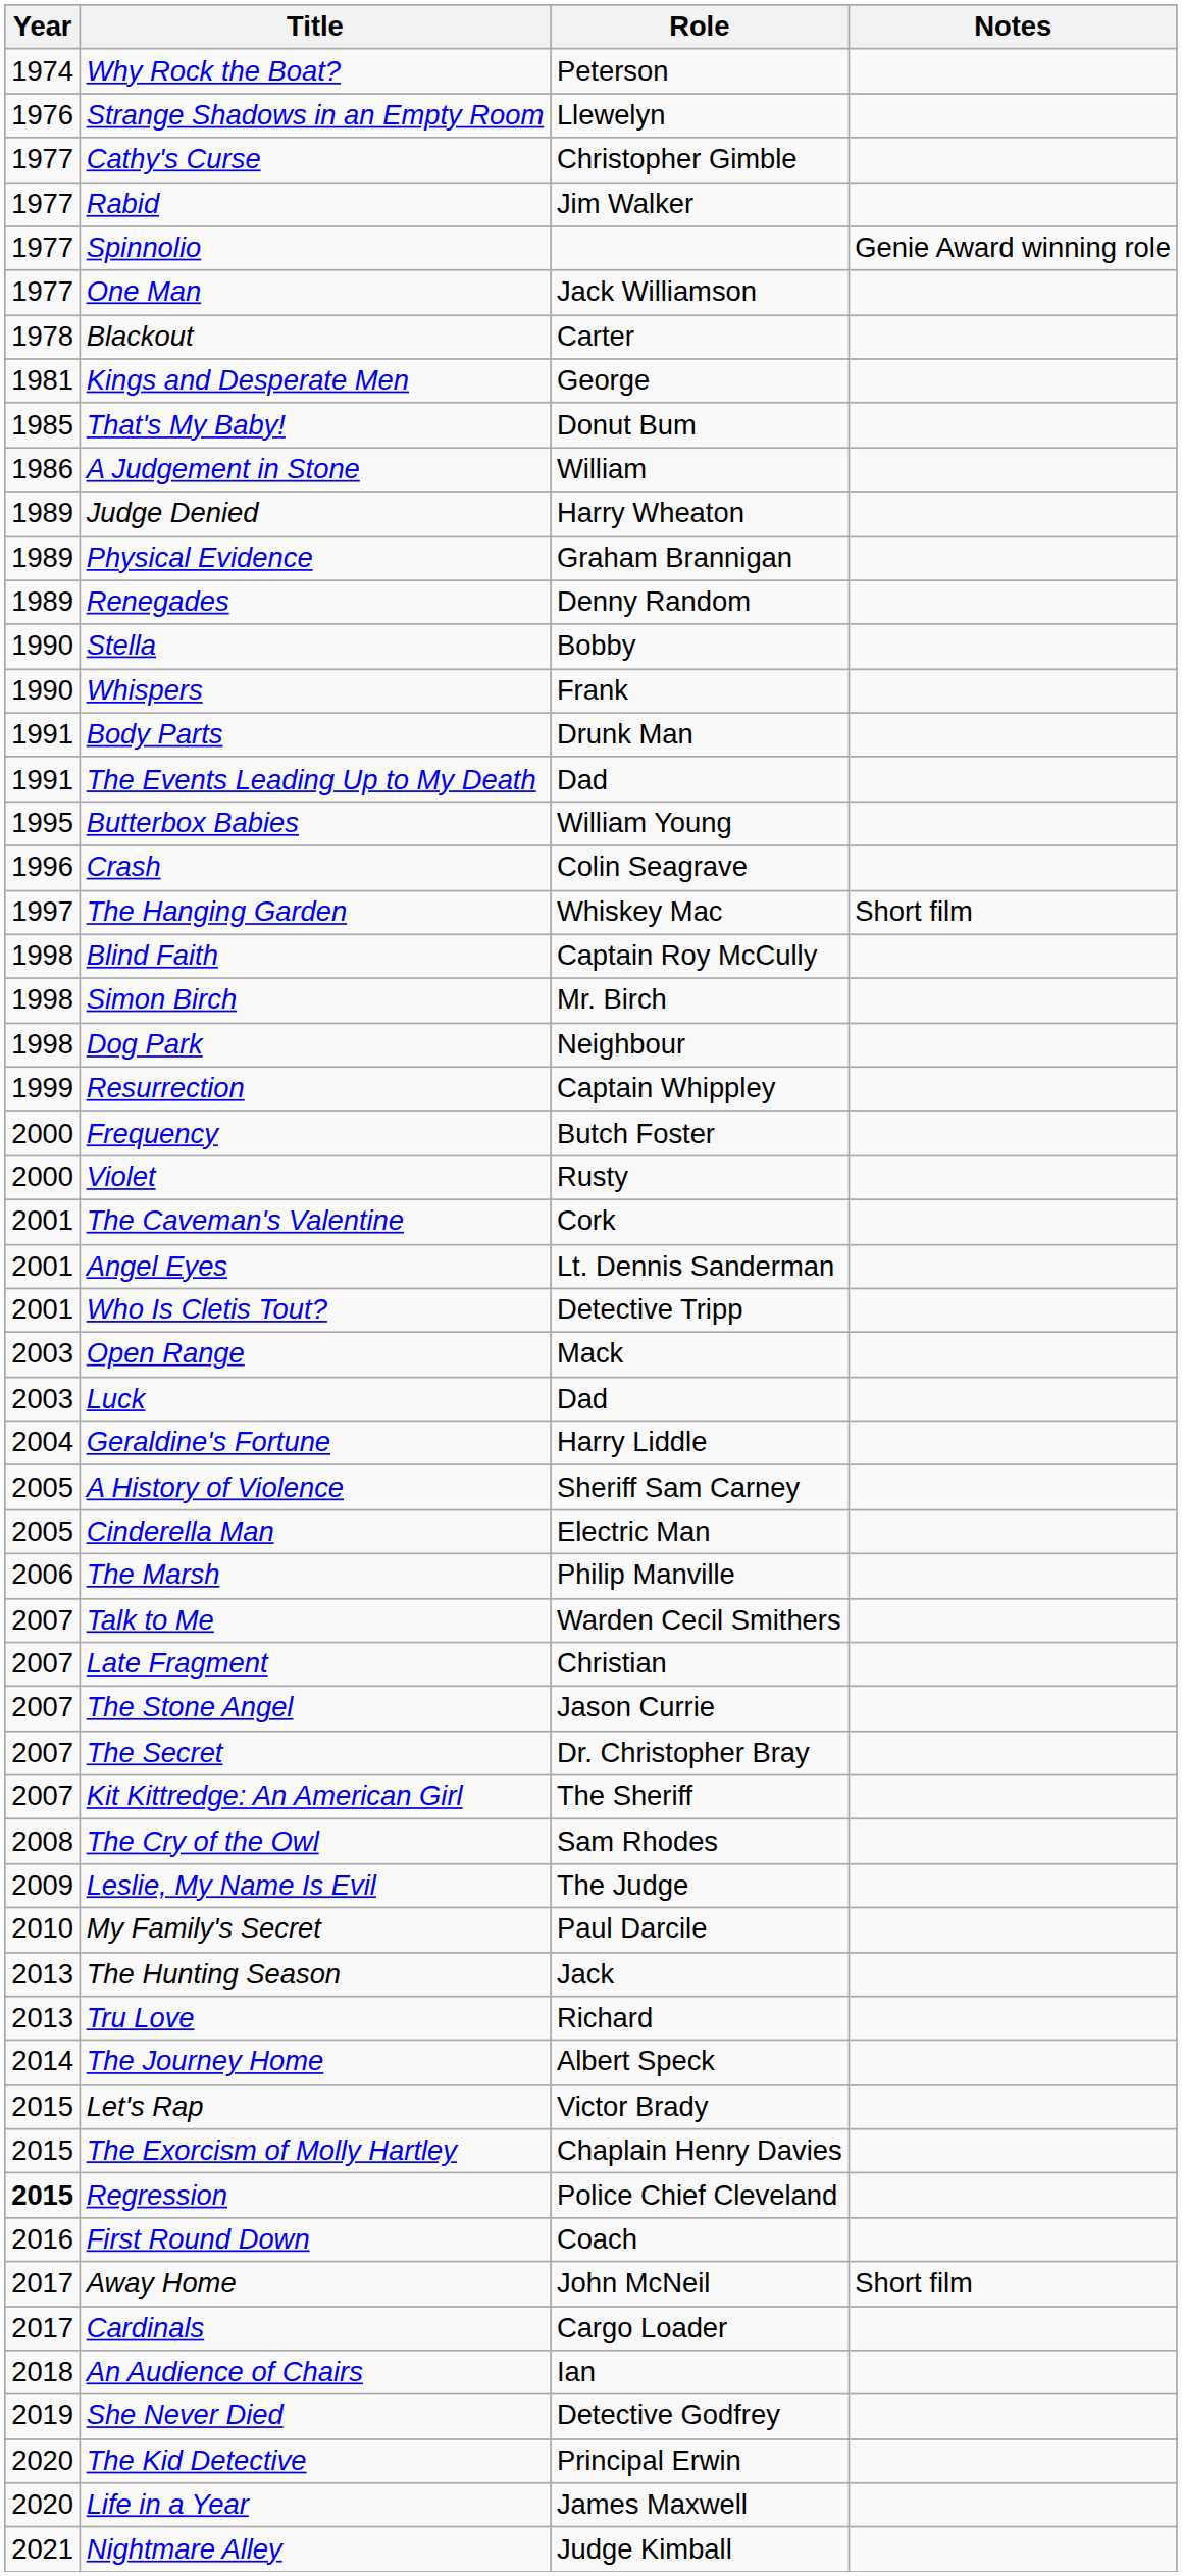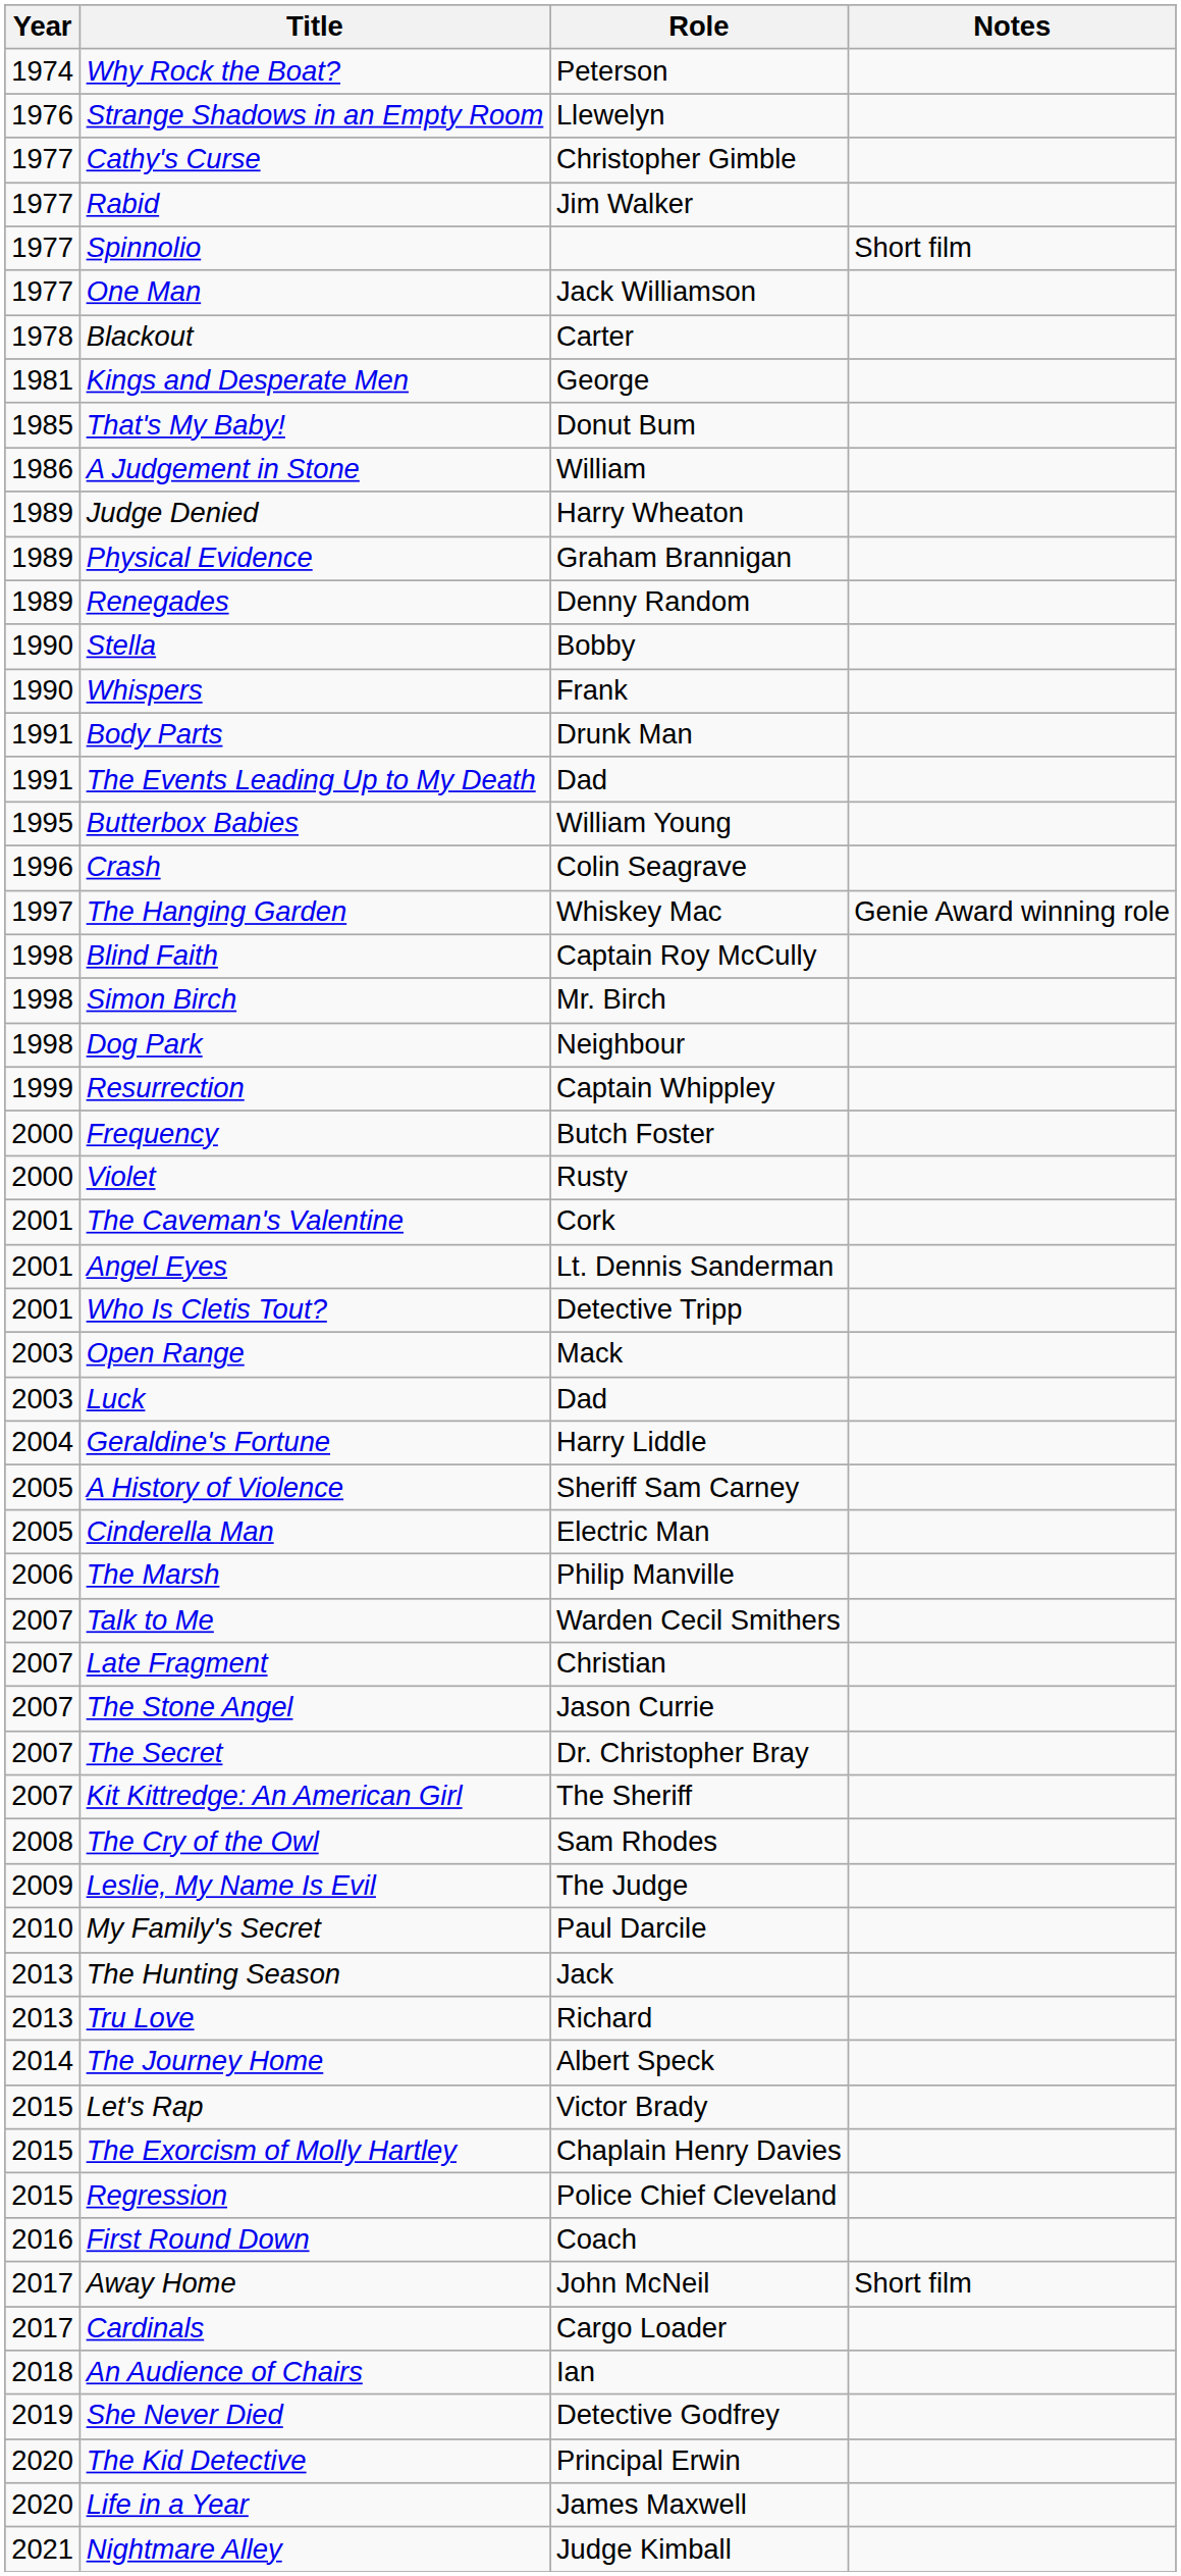 <table class="wikitable sortable">
 <tr>
 <th>Year</th>
 <th>Title</th>
 <th>Role</th>
 <th class="unsortable">Notes</th>
 </tr>
 <tr>
 <td>1974</td>
 <td><em><a href='#'>Why Rock the Boat?</a></em></td>
 <td>Peterson</td>
 <td></td>
 </tr>
 <tr>
 <td>1976</td>
 <td><em><a href='#'>Strange Shadows in an Empty Room</a></em></td>
 <td>Llewelyn</td>
 <td></td>
 </tr>
 <tr>
 <td>1977</td>
 <td><em><a href='#'>Cathy's Curse</a></em></td>
 <td>Christopher Gimble</td>
 <td></td>
 </tr>
 <tr>
 <td>1977</td>
 <td><em><a href='#'>Rabid</a></em></td>
 <td>Jim Walker</td>
 <td></td>
 </tr>
 <tr>
 <td>1977</td>
 <td><em><a href='#'>Spinnolio</a></em></td>
 <td></td>
-<td>Genie Award winning role</td>
+<td>Short film</td>
 </tr>
 <tr>
 <td>1977</td>
 <td><em><a href='#'>One Man</a></em></td>
 <td>Jack Williamson</td>
 <td></td>
 </tr>
 <tr>
 <td>1978</td>
 <td><em>Blackout</em></td>
 <td>Carter</td>
 <td></td>
 </tr>
 <tr>
 <td>1981</td>
 <td><em><a href='#'>Kings and Desperate Men</a></em></td>
 <td>George</td>
 <td></td>
 </tr>
 <tr>
 <td>1985</td>
 <td><em><a href='#'>That's My Baby!</a></em></td>
 <td>Donut Bum</td>
 <td></td>
 </tr>
 <tr>
 <td>1986</td>
 <td data-sort-value="Judgement in Stone, A"><em><a href='#'>A Judgement in Stone</a></em></td>
 <td>William</td>
 <td></td>
 </tr>
 <tr>
 <td>1989</td>
 <td><em>Judge Denied</em></td>
 <td>Harry Wheaton</td>
 <td></td>
 </tr>
 <tr>
 <td>1989</td>
 <td><em><a href='#'>Physical Evidence</a></em></td>
 <td>Graham Brannigan</td>
 <td></td>
 </tr>
 <tr>
 <td>1989</td>
 <td><em><a href='#'>Renegades</a></em></td>
 <td>Denny Random</td>
 <td></td>
 </tr>
 <tr>
 <td>1990</td>
 <td><em><a href='#'>Stella</a></em></td>
 <td>Bobby</td>
 <td></td>
 </tr>
 <tr>
 <td>1990</td>
 <td><em><a href='#'>Whispers</a></em></td>
 <td>Frank</td>
 <td></td>
 </tr>
 <tr>
 <td>1991</td>
 <td><em><a href='#'>Body Parts</a></em></td>
 <td>Drunk Man</td>
 <td></td>
 </tr>
 <tr>
 <td>1991</td>
 <td data-sort-value="Events Leading Up to My Death, The"><em><a href='#'>The Events Leading Up to My Death</a></em></td>
 <td>Dad</td>
 <td></td>
 </tr>
 <tr>
 <td>1995</td>
 <td><em><a href='#'>Butterbox Babies</a></em></td>
 <td>William Young</td>
 <td></td>
 </tr>
 <tr>
 <td>1996</td>
 <td><em><a href='#'>Crash</a></em></td>
 <td>Colin Seagrave</td>
 <td></td>
 </tr>
 <tr>
 <td>1997</td>
 <td data-sort-value="Hanging Garden, The"><em><a href='#'>The Hanging Garden</a></em></td>
 <td>Whiskey Mac</td>
-<td>Short film</td>
+<td>Genie Award winning role</td>
 </tr>
 <tr>
 <td>1998</td>
 <td><em><a href='#'>Blind Faith</a></em></td>
 <td>Captain Roy McCully</td>
 <td></td>
 </tr>
 <tr>
 <td>1998</td>
 <td><em><a href='#'>Simon Birch</a></em></td>
 <td>Mr. Birch</td>
 <td></td>
 </tr>
 <tr>
 <td>1998</td>
 <td><em><a href='#'>Dog Park</a></em></td>
 <td>Neighbour</td>
 <td></td>
 </tr>
 <tr>
 <td>1999</td>
 <td><em><a href='#'>Resurrection</a></em></td>
 <td>Captain Whippley</td>
 <td></td>
 </tr>
 <tr>
 <td>2000</td>
 <td><em><a href='#'>Frequency</a></em></td>
 <td>Butch Foster</td>
 <td></td>
 </tr>
 <tr>
 <td>2000</td>
 <td><em><a href='#'>Violet</a></em></td>
 <td>Rusty</td>
 <td></td>
 </tr>
 <tr>
 <td>2001</td>
 <td data-sort-value="Caveman's Valentine, The"><em><a href='#'>The Caveman's Valentine</a></em></td>
 <td>Cork</td>
 <td></td>
 </tr>
 <tr>
 <td>2001</td>
 <td><em><a href='#'>Angel Eyes</a></em></td>
 <td>Lt. Dennis Sanderman</td>
 <td></td>
 </tr>
 <tr>
 <td>2001</td>
 <td><em><a href='#'>Who Is Cletis Tout?</a></em></td>
 <td>Detective Tripp</td>
 <td></td>
 </tr>
 <tr>
 <td>2003</td>
 <td><em><a href='#'>Open Range</a></em></td>
 <td>Mack</td>
 <td></td>
 </tr>
 <tr>
 <td>2003</td>
 <td><em><a href='#'>Luck</a></em></td>
 <td>Dad</td>
 <td></td>
 </tr>
 <tr>
 <td>2004</td>
 <td><em><a href='#'>Geraldine's Fortune</a></em></td>
 <td>Harry Liddle</td>
 <td></td>
 </tr>
 <tr>
 <td>2005</td>
 <td data-sort-value="History of Violence, A"><em><a href='#'>A History of Violence</a></em></td>
 <td>Sheriff Sam Carney</td>
 <td></td>
 </tr>
 <tr>
 <td>2005</td>
 <td><em><a href='#'>Cinderella Man</a></em></td>
 <td>Electric Man</td>
 <td></td>
 </tr>
 <tr>
 <td>2006</td>
 <td data-sort-value="Marsh, The"><em><a href='#'>The Marsh</a></em></td>
 <td>Philip Manville</td>
 <td></td>
 </tr>
 <tr>
 <td>2007</td>
 <td><em><a href='#'>Talk to Me</a></em></td>
 <td>Warden Cecil Smithers</td>
 <td></td>
 </tr>
 <tr>
 <td>2007</td>
 <td><em><a href='#'>Late Fragment</a></em></td>
 <td>Christian</td>
 <td></td>
 </tr>
 <tr>
 <td>2007</td>
 <td data-sort-value="Stone Angel, The"><em><a href='#'>The Stone Angel</a></em></td>
 <td>Jason Currie</td>
 <td></td>
 </tr>
 <tr>
 <td>2007</td>
 <td data-sort-value="Secret, The"><em><a href='#'>The Secret</a></em></td>
 <td>Dr. Christopher Bray</td>
 <td></td>
 </tr>
 <tr>
 <td>2007</td>
 <td><em><a href='#'>Kit Kittredge: An American Girl</a></em></td>
 <td>The Sheriff</td>
 <td></td>
 </tr>
 <tr>
 <td>2008</td>
 <td data-sort-value="Cry of the Owl, The"><em><a href='#'>The Cry of the Owl</a></em></td>
 <td>Sam Rhodes</td>
 <td></td>
 </tr>
 <tr>
 <td>2009</td>
 <td><em><a href='#'>Leslie, My Name Is Evil</a></em></td>
 <td>The Judge</td>
 <td></td>
 </tr>
 <tr>
 <td>2010</td>
 <td><em>My Family's Secret</em></td>
 <td>Paul Darcile</td>
 <td></td>
 </tr>
 <tr>
 <td>2013</td>
 <td data-sort-value="Hunting Season, The"><em>The Hunting Season</em></td>
 <td>Jack</td>
 <td></td>
 </tr>
 <tr>
 <td>2013</td>
 <td><em><a href='#'>Tru Love</a></em></td>
 <td>Richard</td>
 <td></td>
 </tr>
 <tr>
 <td>2014</td>
 <td data-sort-value="Journey Home, The"><em><a href='#'>The Journey Home</a></em></td>
 <td>Albert Speck</td>
 <td></td>
 </tr>
 <tr>
 <td>2015</td>
 <td><em>Let's Rap</em></td>
 <td>Victor Brady</td>
 <td></td>
 </tr>
 <tr>
 <td>2015</td>
 <td data-sort-value="Exorcism of Molly Hartley, The"><em><a href='#'>The Exorcism of Molly Hartley</a></em></td>
 <td>Chaplain Henry Davies</td>
 <td></td>
 </tr>
 <tr>
-<td><strong>2015</strong></td>
+<td>2015</td>
 <td><em><a href='#'>Regression</a></em></td>
 <td>Police Chief Cleveland</td>
 <td></td>
 </tr>
 <tr>
 <td>2016</td>
 <td><em><a href='#'>First Round Down</a></em></td>
 <td>Coach</td>
 <td></td>
 </tr>
 <tr>
 <td>2017</td>
 <td><em>Away Home</em></td>
 <td>John McNeil</td>
 <td>Short film</td>
 </tr>
 <tr>
 <td>2017</td>
 <td><em><a href='#'>Cardinals</a></em></td>
 <td>Cargo Loader</td>
 <td></td>
 </tr>
 <tr>
 <td>2018</td>
 <td><em><a href='#'>An Audience of Chairs</a></em></td>
 <td>Ian</td>
 <td></td>
 </tr>
 <tr>
 <td>2019</td>
 <td><em><a href='#'>She Never Died</a></em></td>
 <td>Detective Godfrey</td>
 <td></td>
 </tr>
 <tr>
 <td>2020</td>
 <td data-sort-value="Kid Detective, The"><em><a href='#'>The Kid Detective</a></em></td>
 <td>Principal Erwin</td>
 <td></td>
 </tr>
 <tr>
 <td>2020</td>
 <td><em><a href='#'>Life in a Year</a></em></td>
 <td>James Maxwell</td>
 <td></td>
 </tr>
 <tr>
 <td>2021</td>
 <td><em><a href='#'>Nightmare Alley</a></em></td>
 <td>Judge Kimball</td>
 <td></td>
 </tr>
 </table>
